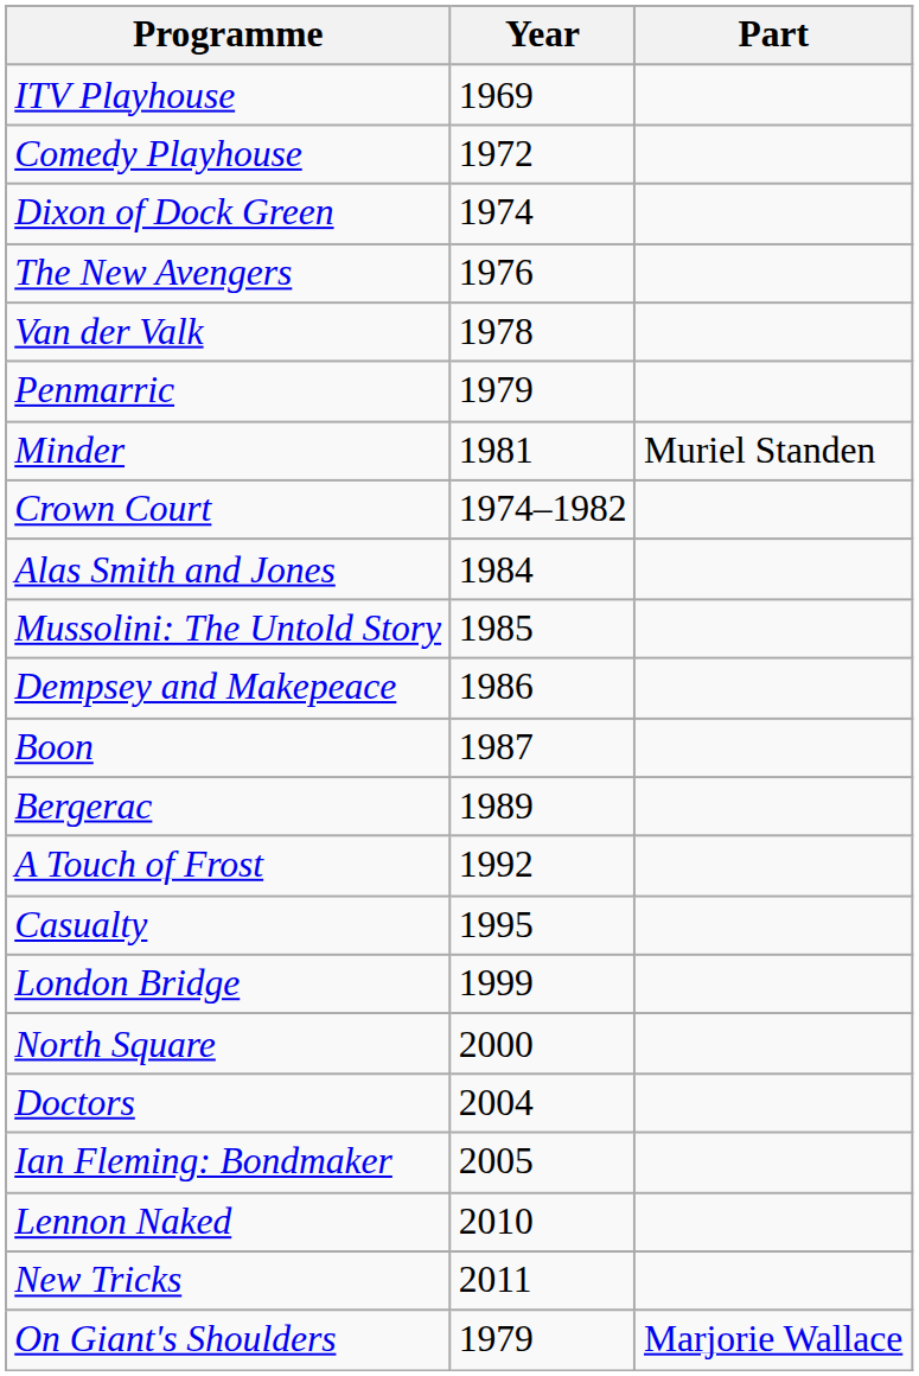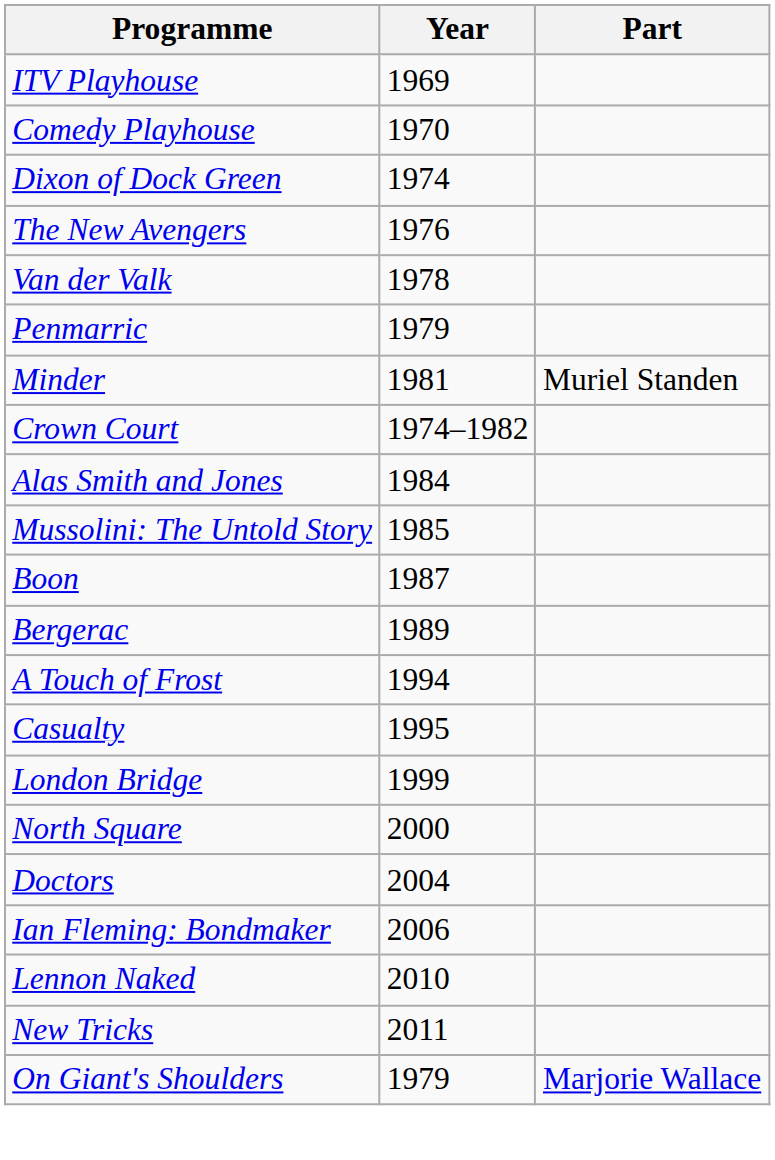 <table class="wikitable">
 <tr>
 <th>Programme</th>
 <th>Year</th>
 <th>Part</th>
 </tr>
 <tr>
 <td><em><a href='#'>ITV Playhouse</a></em></td>
 <td>1969</td>
 <td></td>
 </tr>
 <tr>
 <td><em><a href='#'>Comedy Playhouse</a></em></td>
-<td>1972</td>
+<td>1970</td>
 <td></td>
 </tr>
 <tr>
 <td><em><a href='#'>Dixon of Dock Green</a></em></td>
 <td>1974</td>
 <td></td>
 </tr>
 <tr>
 <td><em><a href='#'>The New Avengers</a></em></td>
 <td>1976</td>
 <td></td>
 </tr>
 <tr>
 <td><em><a href='#'>Van der Valk</a></em></td>
 <td>1978</td>
 <td></td>
 </tr>
 <tr>
 <td><em><a href='#'>Penmarric</a></em></td>
 <td>1979</td>
 <td></td>
 </tr>
 <tr>
 <td><em><a href='#'>Minder</a></em></td>
 <td>1981</td>
 <td>Muriel Standen</td>
 </tr>
 <tr>
 <td><em><a href='#'>Crown Court</a></em></td>
 <td>1974–1982</td>
 <td></td>
 </tr>
 <tr>
 <td><em><a href='#'>Alas Smith and Jones</a></em></td>
 <td>1984</td>
 <td></td>
 </tr>
 <tr>
 <td><em><a href='#'>Mussolini: The Untold Story</a></em></td>
 <td>1985</td>
 <td></td>
 </tr>
 <tr>
-<td><em><a href='#'>Dempsey and Makepeace</a></em></td>
-<td>1986</td>
-<td></td>
-</tr>
-<tr>
 <td><em><a href='#'>Boon</a></em></td>
 <td>1987</td>
 <td></td>
 </tr>
 <tr>
 <td><em><a href='#'>Bergerac</a></em></td>
 <td>1989</td>
 <td></td>
 </tr>
 <tr>
 <td><em><a href='#'>A Touch of Frost</a></em></td>
-<td>1992</td>
+<td>1994</td>
 <td></td>
 </tr>
 <tr>
 <td><em><a href='#'>Casualty</a></em></td>
 <td>1995</td>
 <td></td>
 </tr>
 <tr>
 <td><em><a href='#'>London Bridge</a></em></td>
 <td>1999</td>
 <td></td>
 </tr>
 <tr>
 <td><em><a href='#'>North Square</a></em></td>
 <td>2000</td>
 <td></td>
 </tr>
 <tr>
 <td><em><a href='#'>Doctors</a></em></td>
 <td>2004</td>
 <td></td>
 </tr>
 <tr>
 <td><em><a href='#'>Ian Fleming: Bondmaker</a></em></td>
-<td>2005</td>
+<td>2006</td>
 <td></td>
 </tr>
 <tr>
 <td><em><a href='#'>Lennon Naked</a></em></td>
 <td>2010</td>
 <td></td>
 </tr>
 <tr>
 <td><em><a href='#'>New Tricks</a></em></td>
 <td>2011</td>
 <td></td>
 </tr>
 <tr>
 <td><em><a href='#'>On Giant's Shoulders</a></em></td>
 <td>1979</td>
 <td><a href='#'>Marjorie Wallace</a></td>
 </tr>
 </table>
